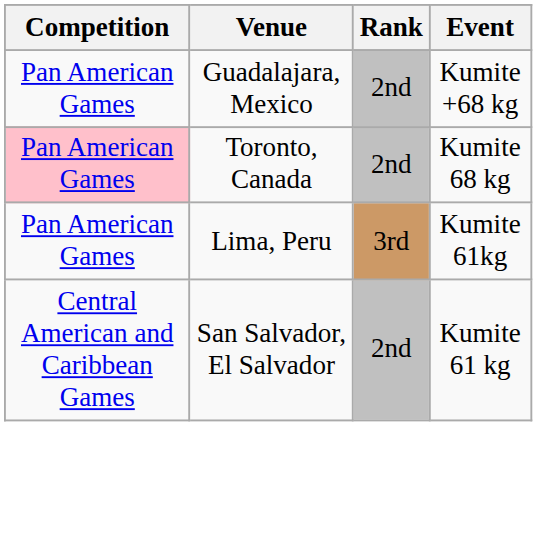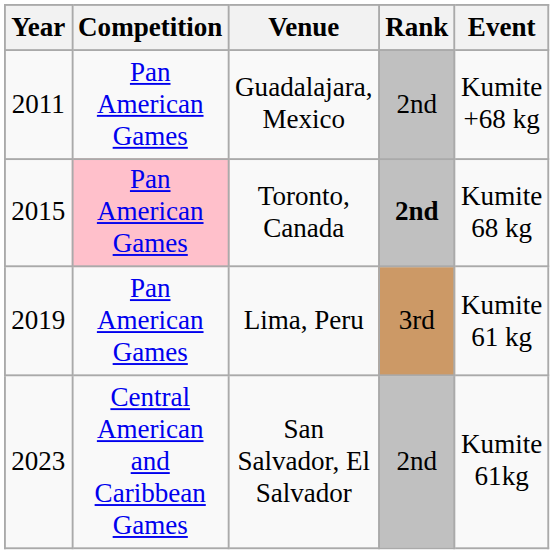 <table class="wikitable sortable" width=45% style="font-size:90%; text-align:center;">
 <tr>
+<th>Year</th>
 <th>Competition</th>
 <th>Venue</th>
 <th>Rank</th>
 <th>Event</th>
 </tr>
 <tr>
+<td>2011</td>
 <td><a href='#'>Pan American Games</a></td>
 <td>Guadalajara, Mexico</td>
 <td bgcolor="silver">2nd</td>
 <td>Kumite +68 kg</td>
 </tr>
 <tr>
+<td>2015</td>
 <td style="background: pink;"><a href='#'>Pan American Games</a></td>
 <td>Toronto, Canada</td>
-<td bgcolor="silver">2nd</td>
+<td bgcolor="silver"><strong>2nd</strong></td>
 <td>Kumite 68 kg</td>
 </tr>
 <tr>
+<td>2019</td>
 <td><a href='#'>Pan American Games</a></td>
 <td>Lima, Peru</td>
 <td bgcolor="cc9966">3rd</td>
-<td>Kumite 61kg</td>
+<td>Kumite 61 kg</td>
 </tr>
 <tr>
+<td>2023</td>
 <td><a href='#'>Central American and Caribbean Games</a></td>
 <td>San Salvador, El Salvador</td>
 <td bgcolor="silver">2nd</td>
-<td>Kumite 61 kg</td>
+<td>Kumite 61kg</td>
 </tr>
 </table>
